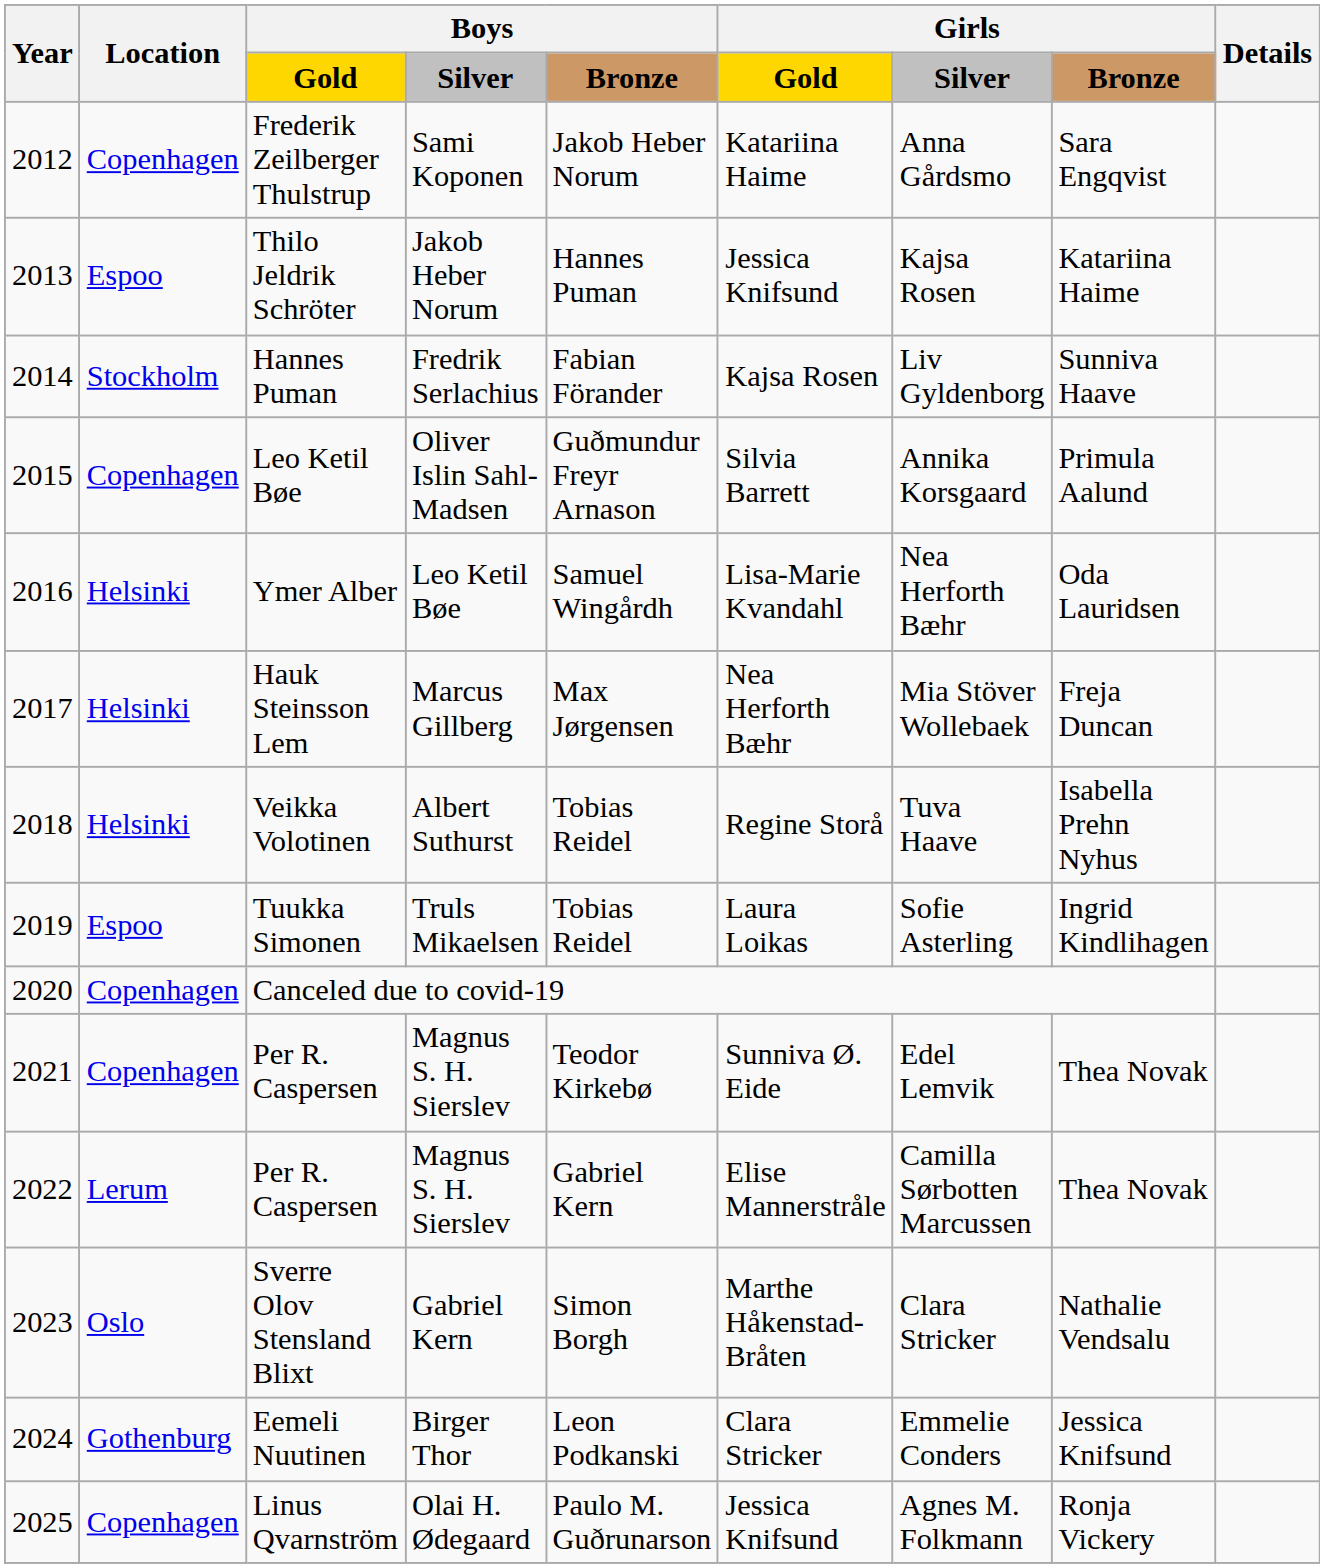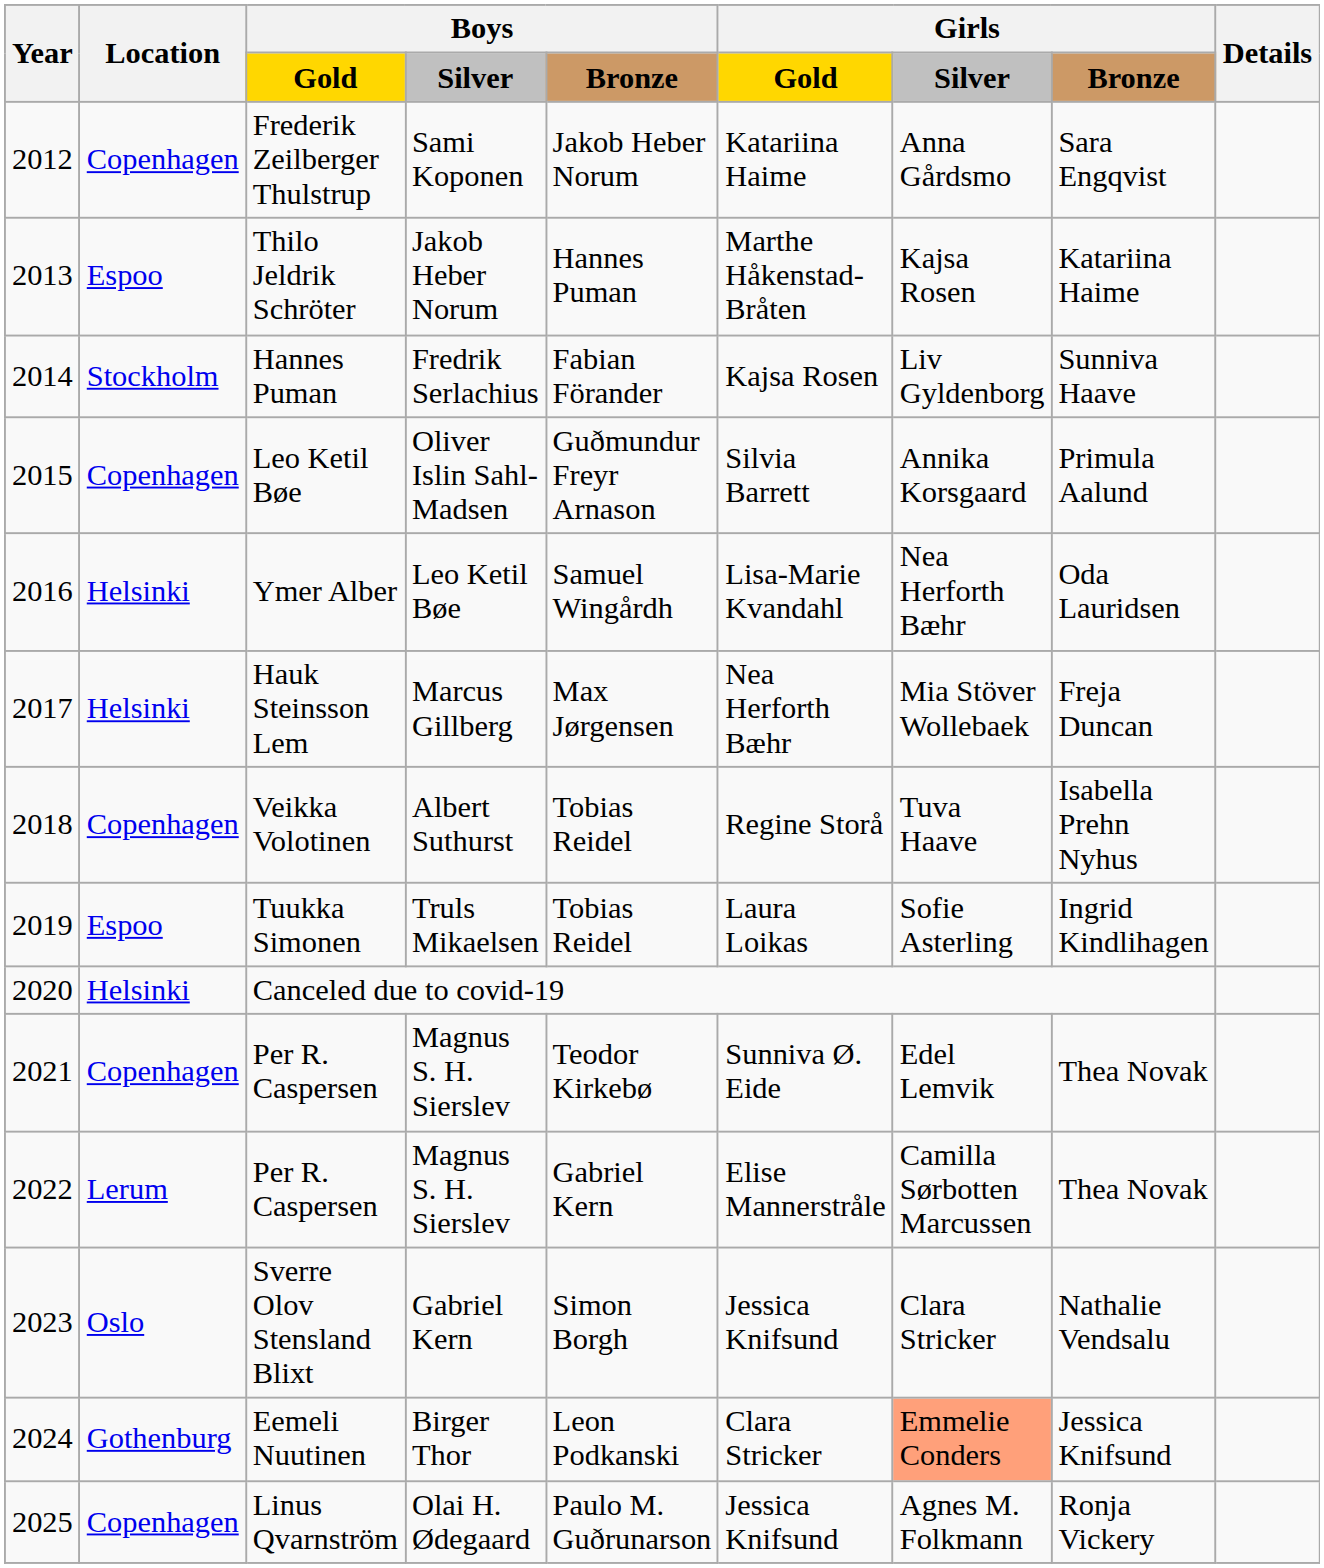 <table class="wikitable">
 <tr>
 <th rowspan="2">Year</th>
 <th rowspan="2">Location</th>
 <th colspan="3">Boys</th>
 <th colspan="3">Girls</th>
 <th rowspan="2">Details</th>
 </tr>
 <tr style="text-align:center;">
 <td bgcolor="gold"><strong>Gold</strong></td>
 <td bgcolor="silver"><strong>Silver</strong></td>
 <td bgcolor="cc9966"><strong>Bronze</strong></td>
 <td bgcolor="gold"><strong>Gold</strong></td>
 <td bgcolor="silver"><strong>Silver</strong></td>
 <td bgcolor="cc9966"><strong>Bronze</strong></td>
 </tr>
 <tr>
 <td>2012</td>
 <td> <a href='#'>Copenhagen</a></td>
 <td> Frederik Zeilberger Thulstrup</td>
 <td> Sami Koponen</td>
 <td> Jakob Heber Norum</td>
 <td> Katariina Haime</td>
 <td> Anna Gårdsmo</td>
 <td> Sara Engqvist</td>
 <td></td>
 </tr>
 <tr>
 <td>2013</td>
 <td> <a href='#'>Espoo</a></td>
 <td> Thilo Jeldrik Schröter</td>
 <td> Jakob Heber Norum</td>
 <td> Hannes Puman</td>
-<td> Jessica Knifsund</td>
+<td> Marthe Håkenstad-Bråten</td>
 <td> Kajsa Rosen</td>
 <td> Katariina Haime</td>
 <td></td>
 </tr>
 <tr>
 <td>2014</td>
 <td> <a href='#'>Stockholm</a></td>
 <td> Hannes Puman</td>
 <td> Fredrik Serlachius</td>
 <td> Fabian Förander</td>
 <td> Kajsa Rosen</td>
 <td> Liv Gyldenborg</td>
 <td> Sunniva Haave</td>
 <td></td>
 </tr>
 <tr>
 <td>2015</td>
 <td> <a href='#'>Copenhagen</a></td>
 <td> Leo Ketil Bøe</td>
 <td> Oliver Islin Sahl-Madsen</td>
 <td> Guðmundur Freyr Arnason</td>
 <td> Silvia Barrett</td>
 <td> Annika Korsgaard</td>
 <td> Primula Aalund</td>
 <td></td>
 </tr>
 <tr>
 <td>2016</td>
 <td> <a href='#'>Helsinki</a></td>
 <td> Ymer Alber</td>
 <td> Leo Ketil Bøe</td>
 <td> Samuel Wingårdh</td>
 <td> Lisa-Marie Kvandahl</td>
 <td> Nea Herforth Bæhr</td>
 <td> Oda Lauridsen</td>
 <td></td>
 </tr>
 <tr>
 <td>2017</td>
 <td> <a href='#'>Helsinki</a></td>
 <td> Hauk Steinsson Lem</td>
 <td> Marcus Gillberg</td>
 <td> Max Jørgensen</td>
 <td> Nea Herforth Bæhr</td>
 <td> Mia Stöver Wollebaek</td>
 <td> Freja Duncan</td>
 <td></td>
 </tr>
 <tr>
 <td>2018</td>
-<td> <a href='#'>Helsinki</a></td>
+<td> <a href='#'>Copenhagen</a></td>
 <td> Veikka Volotinen</td>
 <td> Albert Suthurst</td>
 <td> Tobias Reidel</td>
 <td> Regine Storå</td>
 <td> Tuva Haave</td>
 <td> Isabella Prehn Nyhus</td>
 <td></td>
 </tr>
 <tr>
 <td>2019</td>
 <td> <a href='#'>Espoo</a></td>
 <td> Tuukka Simonen</td>
 <td> Truls Mikaelsen</td>
 <td> Tobias Reidel</td>
 <td> Laura Loikas</td>
 <td> Sofie Asterling</td>
 <td> Ingrid Kindlihagen</td>
 <td></td>
 </tr>
 <tr>
 <td>2020</td>
-<td> <a href='#'>Copenhagen</a></td>
+<td> <a href='#'>Helsinki</a></td>
 <td colspan="6">Canceled due to covid-19</td>
 </tr>
 <tr>
 <td>2021</td>
 <td> <a href='#'>Copenhagen</a></td>
 <td> Per R. Caspersen</td>
 <td> Magnus S. H. Sierslev</td>
 <td> Teodor Kirkebø</td>
 <td> Sunniva Ø. Eide</td>
 <td> Edel Lemvik</td>
 <td> Thea Novak</td>
 <td></td>
 </tr>
 <tr>
 <td>2022</td>
 <td> <a href='#'>Lerum</a></td>
 <td> Per R. Caspersen</td>
 <td> Magnus S. H. Sierslev</td>
 <td> Gabriel Kern</td>
 <td> Elise Mannerstråle</td>
 <td> Camilla Sørbotten Marcussen</td>
 <td> Thea Novak</td>
 <td></td>
 </tr>
 <tr>
 <td>2023</td>
 <td> <a href='#'>Oslo</a></td>
 <td> Sverre Olov Stensland Blixt</td>
 <td> Gabriel Kern</td>
 <td> Simon Borgh</td>
-<td> Marthe Håkenstad-Bråten</td>
+<td> Jessica Knifsund</td>
 <td> Clara Stricker</td>
 <td> Nathalie Vendsalu</td>
 <td></td>
 </tr>
 <tr>
 <td>2024</td>
 <td> <a href='#'>Gothenburg</a></td>
 <td> Eemeli Nuutinen</td>
 <td> Birger Thor</td>
 <td> Leon Podkanski</td>
 <td> Clara Stricker</td>
-<td> Emmelie Conders</td>
+<td style="background: lightsalmon;"> Emmelie Conders</td>
 <td> Jessica Knifsund</td>
 <td></td>
 </tr>
 <tr>
 <td>2025</td>
 <td> <a href='#'>Copenhagen</a></td>
 <td> Linus Qvarnström</td>
 <td> Olai H. Ødegaard</td>
 <td> Paulo M. Guðrunarson</td>
 <td> Jessica Knifsund</td>
 <td> Agnes M. Folkmann</td>
 <td> Ronja Vickery</td>
 <td></td>
 </tr>
 </table>
